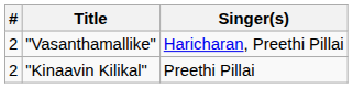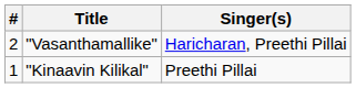 <table class="wikitable" style="font-size:95%;">
 <tr>
 <th>#</th>
 <th>Title</th>
 <th>Singer(s)</th>
 </tr>
 <tr>
 <td>2</td>
 <td>"Vasanthamallike"</td>
 <td><a href='#'>Haricharan</a>, Preethi Pillai</td>
 </tr>
 <tr>
-<td>2</td>
+<td>1</td>
 <td>"Kinaavin Kilikal"</td>
 <td>Preethi Pillai</td>
 </tr>
 </table>
